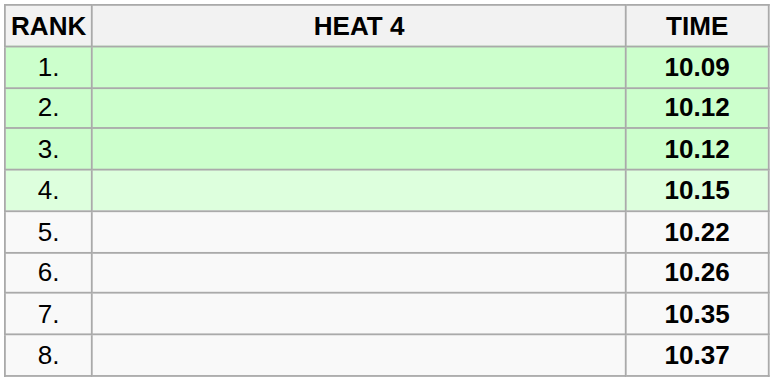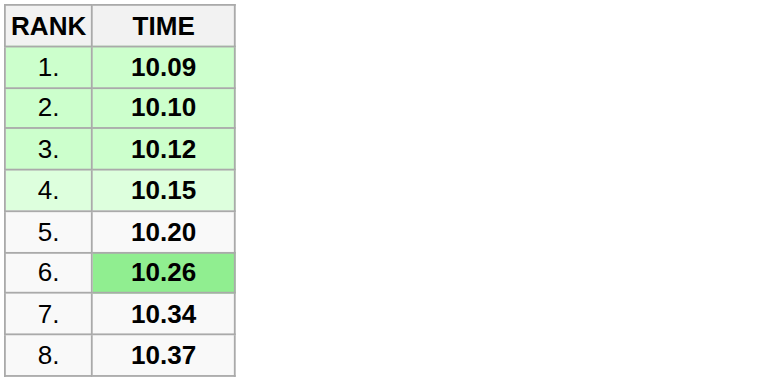 <table class="wikitable" style="border-collapse: collapse; font-size: 90%;">
 <tr>
 <th>RANK</th>
-<th style="width: 20em">HEAT 4</th>
 <th style="width: 5em">TIME</th>
 </tr>
 <tr style="background:#ccffcc;">
 <td align="center">1.</td>
-<td></td>
 <td align="center"><strong>10.09</strong></td>
 </tr>
 <tr style="background:#ccffcc;">
 <td align="center">2.</td>
-<td></td>
-<td align="center"><strong>10.12</strong></td>
+<td align="center"><strong>10.10</strong></td>
 </tr>
 <tr style="background:#ccffcc;">
 <td align="center">3.</td>
-<td></td>
 <td align="center"><strong>10.12</strong></td>
 </tr>
 <tr style="background:#ddffdd;">
 <td align="center">4.</td>
-<td></td>
 <td align="center"><strong>10.15</strong></td>
 </tr>
 <tr>
 <td align="center">5.</td>
-<td></td>
-<td align="center"><strong>10.22</strong></td>
+<td align="center"><strong>10.20</strong></td>
 </tr>
 <tr>
 <td align="center">6.</td>
-<td></td>
-<td align="center"><strong>10.26</strong></td>
+<td align="center" style="background: lightgreen;"><strong>10.26</strong></td>
 </tr>
 <tr>
 <td align="center">7.</td>
-<td></td>
-<td align="center"><strong>10.35</strong></td>
+<td align="center"><strong>10.34</strong></td>
 </tr>
 <tr>
 <td align="center">8.</td>
-<td></td>
 <td align="center"><strong>10.37</strong></td>
 </tr>
 </table>
